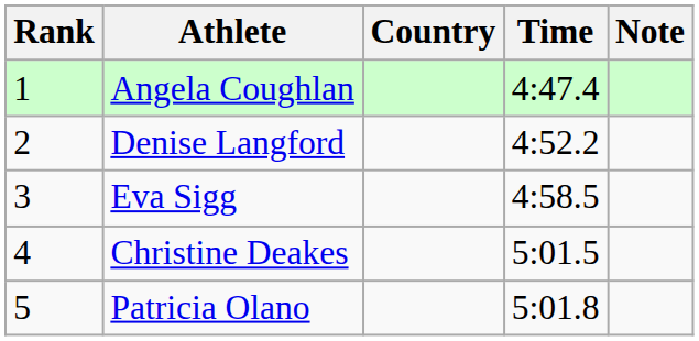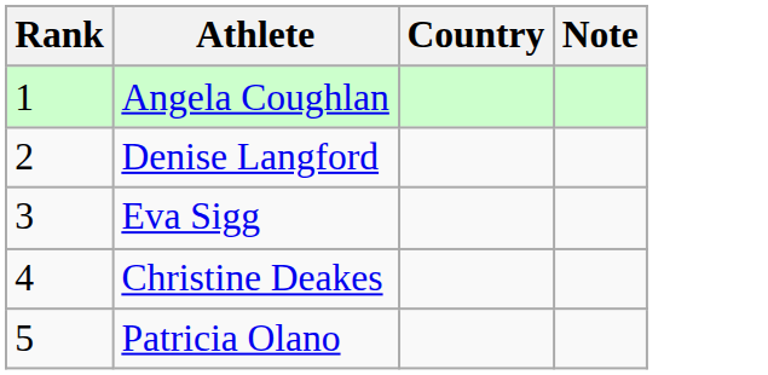 <table class="wikitable sortable">
 <tr>
 <th>Rank</th>
 <th>Athlete</th>
 <th>Country</th>
-<th>Time</th>
 <th>Note</th>
 </tr>
 <tr bgcolor=#CCFFCC>
 <td>1</td>
 <td><a href='#'>Angela Coughlan</a></td>
 <td></td>
-<td>4:47.4</td>
 <td></td>
 </tr>
 <tr>
 <td>2</td>
 <td><a href='#'>Denise Langford</a></td>
 <td></td>
-<td>4:52.2</td>
 <td></td>
 </tr>
 <tr>
 <td>3</td>
 <td><a href='#'>Eva Sigg</a></td>
 <td></td>
-<td>4:58.5</td>
 <td></td>
 </tr>
 <tr>
 <td>4</td>
 <td><a href='#'>Christine Deakes</a></td>
 <td></td>
-<td>5:01.5</td>
 <td></td>
 </tr>
 <tr>
 <td>5</td>
 <td><a href='#'>Patricia Olano</a></td>
 <td></td>
-<td>5:01.8</td>
 <td></td>
 </tr>
 </table>
